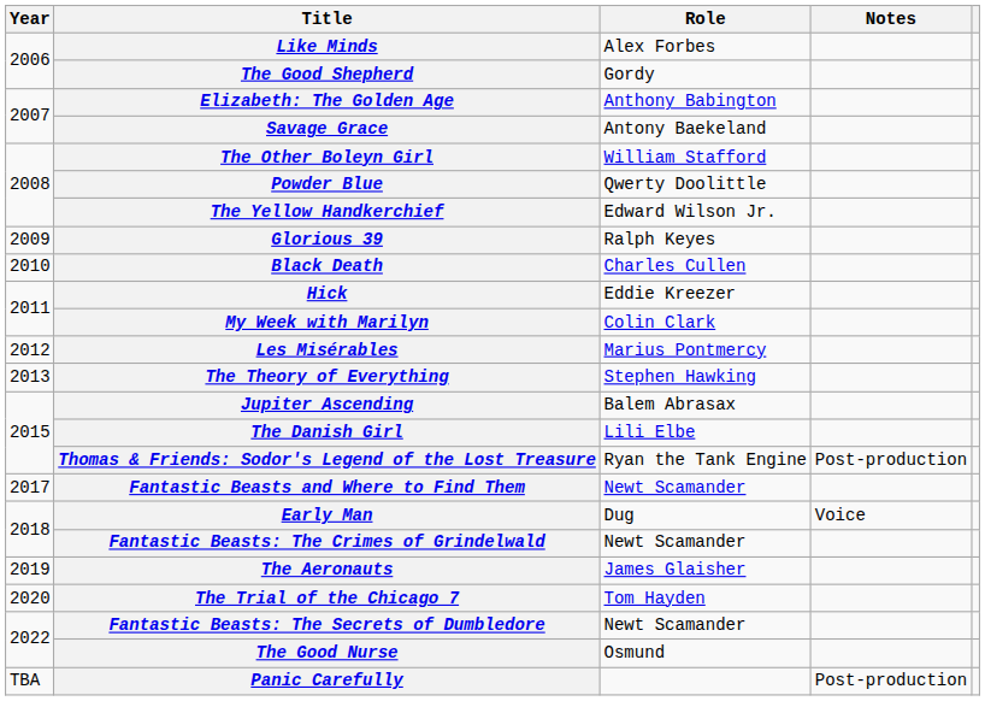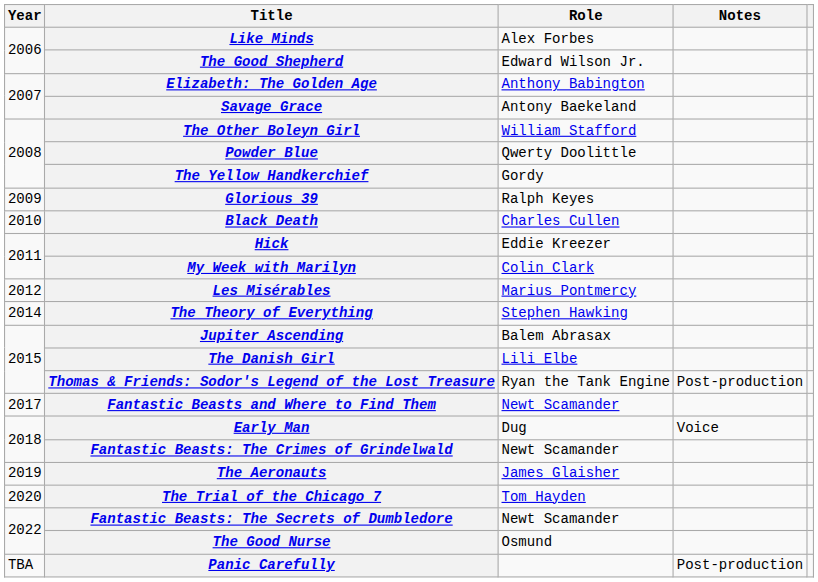 <table class="wikitable sortable plainrowheaders">
 <tr>
 <th scope="col">Year</th>
 <th scope="col">Title</th>
 <th scope="col">Role</th>
 <th scope="col" class="unsortable">Notes</th>
 <th scope="col" class="unsortable"></th>
 </tr>
 <tr>
 <td rowspan="2">2006</td>
 <th scope="row"><em><a href='#'>Like Minds</a></em></th>
 <td>Alex Forbes</td>
 <td></td>
 <td style="text-align:center;"></td>
 </tr>
 <tr>
 <th scope="row" data-sort-value="Good Shepherd, The"><em><a href='#'>The Good Shepherd</a></em></th>
-<td>Gordy</td>
+<td>Edward Wilson Jr.</td>
 <td></td>
 <td style="text-align:center;"></td>
 </tr>
 <tr>
 <td rowspan="2">2007</td>
 <th scope="row"><em><a href='#'>Elizabeth: The Golden Age</a></em></th>
 <td><a href='#'>Anthony Babington</a></td>
 <td></td>
 <td style="text-align:center;"></td>
 </tr>
 <tr>
 <th scope="row"><em><a href='#'>Savage Grace</a></em></th>
 <td>Antony Baekeland</td>
 <td></td>
 <td style="text-align:center;"></td>
 </tr>
 <tr>
 <td rowspan="3">2008</td>
 <th scope="row" data-sort-value="Other Boleyn Girl, The"><em><a href='#'>The Other Boleyn Girl</a></em></th>
 <td><a href='#'>William Stafford</a></td>
 <td></td>
 <td style="text-align:center;"></td>
 </tr>
 <tr>
 <th scope="row"><em><a href='#'>Powder Blue</a></em></th>
 <td>Qwerty Doolittle</td>
 <td></td>
 <td style="text-align:center;"></td>
 </tr>
 <tr>
 <th scope="row" data-sort-value="Yellow Handkerchief, The"><em><a href='#'>The Yellow Handkerchief</a></em></th>
-<td>Edward Wilson Jr.</td>
+<td>Gordy</td>
 <td></td>
 <td style="text-align:center;"></td>
 </tr>
 <tr>
 <td>2009</td>
 <th scope="row"><em><a href='#'>Glorious 39</a></em></th>
 <td>Ralph Keyes</td>
 <td></td>
 <td style="text-align:center;"></td>
 </tr>
 <tr>
 <td>2010</td>
 <th scope="row"><em><a href='#'>Black Death</a></em></th>
 <td><a href='#'>Charles Cullen</a></td>
 <td></td>
 <td style="text-align:center;"></td>
 </tr>
 <tr>
 <td rowspan=2>2011</td>
 <th scope="row"><em><a href='#'>Hick</a></em></th>
 <td>Eddie Kreezer</td>
 <td></td>
 <td style="text-align:center;"></td>
 </tr>
 <tr>
 <th scope="row"><em><a href='#'>My Week with Marilyn</a></em></th>
 <td><a href='#'>Colin Clark</a></td>
 <td></td>
 <td style="text-align:center;"></td>
 </tr>
 <tr>
 <td>2012</td>
 <th scope="row" data-sort-value="Misérables, Les"><em><a href='#'>Les Misérables</a></em></th>
 <td><a href='#'>Marius Pontmercy</a></td>
 <td></td>
 <td style="text-align:center;"></td>
 </tr>
 <tr>
-<td>2013</td>
+<td>2014</td>
 <th scope="row" data-sort-value="Theory of Everything, The"><em><a href='#'>The Theory of Everything</a></em></th>
 <td><a href='#'>Stephen Hawking</a></td>
 <td></td>
 <td style="text-align:center;"></td>
 </tr>
 <tr>
 <td rowspan="3">2015</td>
 <th scope="row"><em><a href='#'>Jupiter Ascending</a></em></th>
 <td>Balem Abrasax</td>
 <td></td>
 <td style="text-align:center;"></td>
 </tr>
 <tr>
 <th scope="row" data-sort-value="Danish Girl, The"><em><a href='#'>The Danish Girl</a></em></th>
 <td><a href='#'>Lili Elbe</a></td>
 <td></td>
 <td style="text-align:center;"></td>
 </tr>
 <tr>
 <th scope="row"><em><a href='#'>Thomas & Friends: Sodor's Legend of the Lost Treasure</a></em></th>
 <td>Ryan the Tank Engine</td>
 <td>Post-production</td>
 <td style="text-align:center;"></td>
 </tr>
 <tr>
 <td>2017</td>
 <th scope="row"><em><a href='#'>Fantastic Beasts and Where to Find Them</a></em></th>
 <td><a href='#'>Newt Scamander</a></td>
 <td></td>
 <td style="text-align:center;"></td>
 </tr>
 <tr>
 <td rowspan=2>2018</td>
 <th scope="row"><em><a href='#'>Early Man</a></em></th>
 <td>Dug</td>
 <td>Voice</td>
 <td style="text-align:center;"></td>
 </tr>
 <tr>
 <th scope="row"><em><a href='#'>Fantastic Beasts: The Crimes of Grindelwald</a></em></th>
 <td>Newt Scamander</td>
 <td></td>
 <td style="text-align:center;"></td>
 </tr>
 <tr>
 <td>2019</td>
 <th scope=row data-sort-value="Aeronauts, The"><em><a href='#'>The Aeronauts</a></em></th>
 <td><a href='#'>James Glaisher</a></td>
 <td></td>
 <td style="text-align:center;"></td>
 </tr>
 <tr>
 <td>2020</td>
 <th scope="row"><em><a href='#'>The Trial of the Chicago 7</a></em></th>
 <td><a href='#'>Tom Hayden</a></td>
 <td></td>
 <td style="text-align:center;"></td>
 </tr>
 <tr>
 <td rowspan="2">2022</td>
 <th scope="row"><em><a href='#'>Fantastic Beasts: The Secrets of Dumbledore</a></em></th>
 <td>Newt Scamander</td>
 <td></td>
 <td style="text-align:center;"></td>
 </tr>
 <tr>
 <th scope="row"><em><a href='#'>The Good Nurse</a></em></th>
 <td>Osmund</td>
 <td></td>
 <td style="text-align:center;"></td>
 </tr>
 <tr>
 <td>TBA</td>
 <th scope="row"><em><a href='#'>Panic Carefully</a></em></th>
 <td></td>
 <td>Post-production</td>
 <td style="text-align:center;"></td>
 </tr>
 </table>
